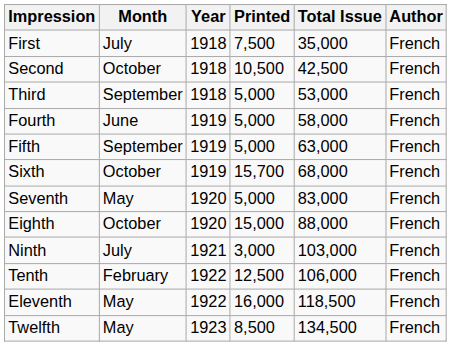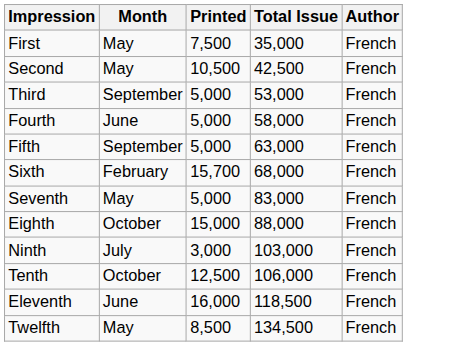 <table class="wikitable">
 <tr>
 <th>Impression</th>
 <th>Month</th>
-<th>Year</th>
 <th>Printed</th>
 <th>Total Issue</th>
 <th>Author</th>
 </tr>
 <tr>
 <td>First</td>
-<td>July</td>
-<td>1918</td>
+<td>May</td>
 <td>7,500</td>
 <td>35,000</td>
 <td>French</td>
 </tr>
 <tr>
 <td>Second</td>
-<td>October</td>
-<td>1918</td>
+<td>May</td>
 <td>10,500</td>
 <td>42,500</td>
 <td>French</td>
 </tr>
 <tr>
 <td>Third</td>
 <td>September</td>
-<td>1918</td>
 <td>5,000</td>
 <td>53,000</td>
 <td>French</td>
 </tr>
 <tr>
 <td>Fourth</td>
 <td>June</td>
-<td>1919</td>
 <td>5,000</td>
 <td>58,000</td>
 <td>French</td>
 </tr>
 <tr>
 <td>Fifth</td>
 <td>September</td>
-<td>1919</td>
 <td>5,000</td>
 <td>63,000</td>
 <td>French</td>
 </tr>
 <tr>
 <td>Sixth</td>
-<td>October</td>
-<td>1919</td>
+<td>February</td>
 <td>15,700</td>
 <td>68,000</td>
 <td>French</td>
 </tr>
 <tr>
 <td>Seventh</td>
 <td>May</td>
-<td>1920</td>
 <td>5,000</td>
 <td>83,000</td>
 <td>French</td>
 </tr>
 <tr>
 <td>Eighth</td>
 <td>October</td>
-<td>1920</td>
 <td>15,000</td>
 <td>88,000</td>
 <td>French</td>
 </tr>
 <tr>
 <td>Ninth</td>
 <td>July</td>
-<td>1921</td>
 <td>3,000</td>
 <td>103,000</td>
 <td>French</td>
 </tr>
 <tr>
 <td>Tenth</td>
-<td>February</td>
-<td>1922</td>
+<td>October</td>
 <td>12,500</td>
 <td>106,000</td>
 <td>French</td>
 </tr>
 <tr>
 <td>Eleventh</td>
-<td>May</td>
-<td>1922</td>
+<td>June</td>
 <td>16,000</td>
 <td>118,500</td>
 <td>French</td>
 </tr>
 <tr>
 <td>Twelfth</td>
 <td>May</td>
-<td>1923</td>
 <td>8,500</td>
 <td>134,500</td>
 <td>French</td>
 </tr>
 </table>
